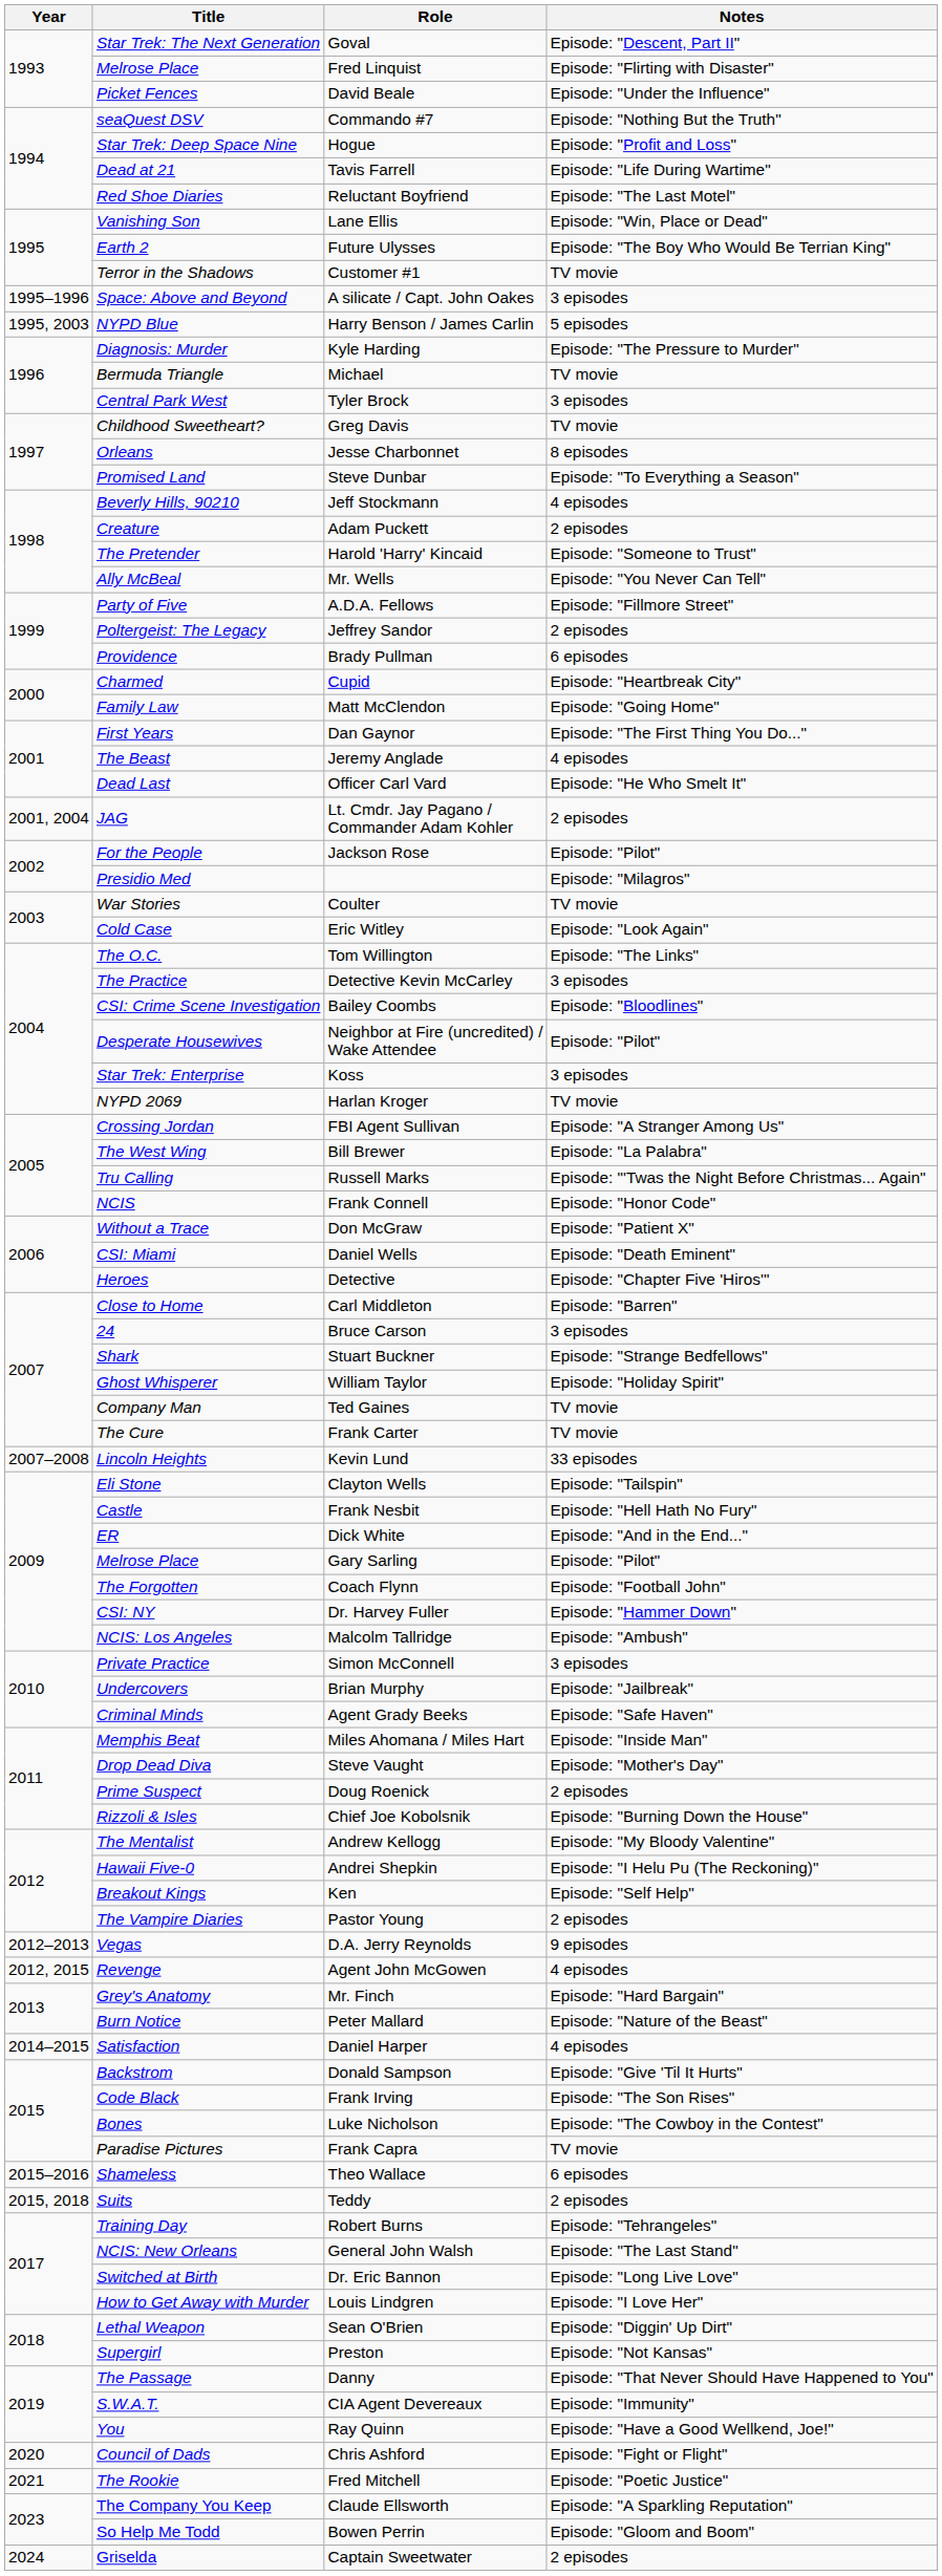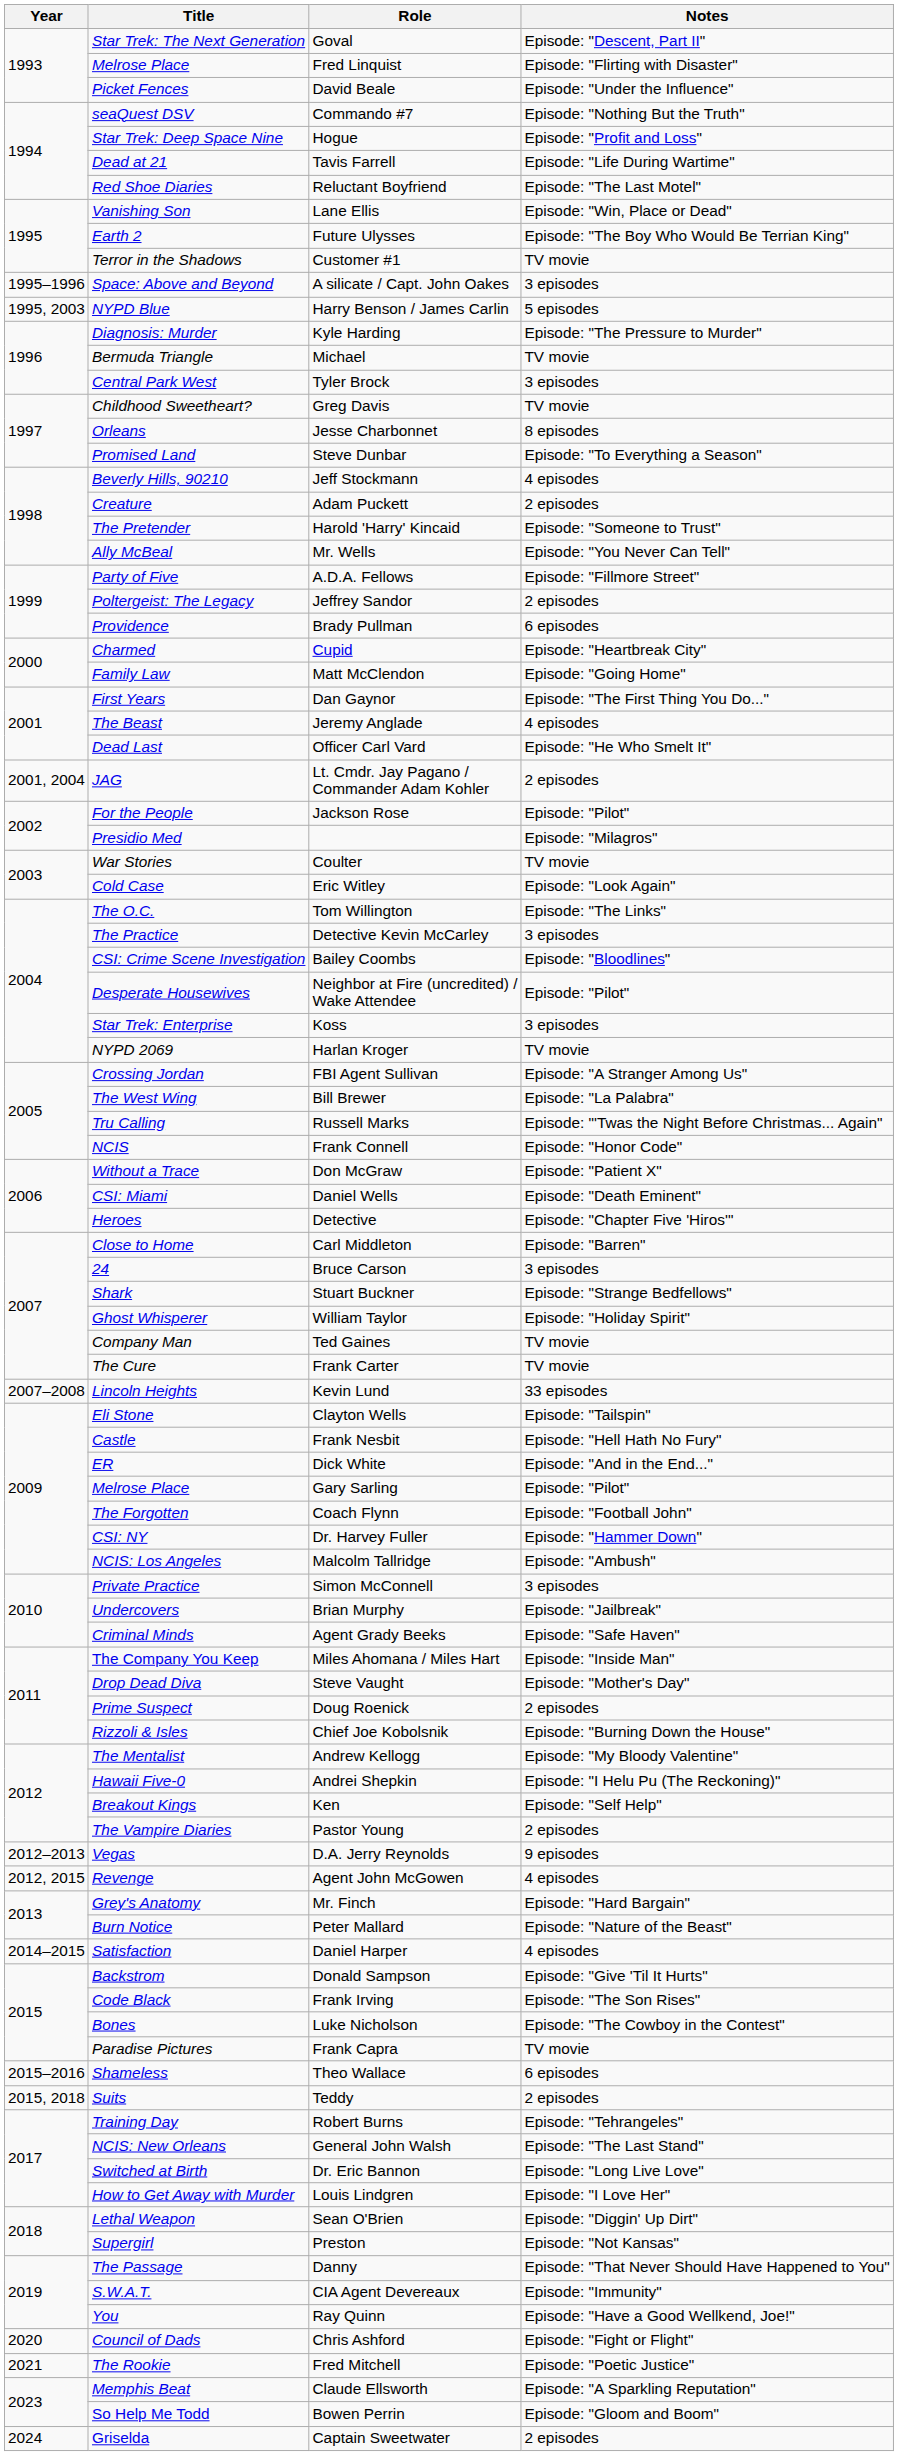 <table class="wikitable sortable">
 <tr>
 <th>Year</th>
 <th>Title</th>
 <th>Role</th>
 <th class="unsortable">Notes</th>
 </tr>
 <tr>
 <td rowspan="3">1993</td>
 <td><em><a href='#'>Star Trek: The Next Generation</a></em></td>
 <td>Goval</td>
 <td>Episode: "<a href='#'>Descent, Part II</a>"</td>
 </tr>
 <tr>
 <td><em><a href='#'>Melrose Place</a></em></td>
 <td>Fred Linquist</td>
 <td>Episode: "Flirting with Disaster"</td>
 </tr>
 <tr>
 <td><em><a href='#'>Picket Fences</a></em></td>
 <td>David Beale</td>
 <td>Episode: "Under the Influence"</td>
 </tr>
 <tr>
 <td rowspan="4">1994</td>
 <td><em><a href='#'>seaQuest DSV</a></em></td>
 <td>Commando #7</td>
 <td>Episode: "Nothing But the Truth"</td>
 </tr>
 <tr>
 <td><em><a href='#'>Star Trek: Deep Space Nine</a></em></td>
 <td>Hogue</td>
 <td>Episode: "<a href='#'>Profit and Loss</a>"</td>
 </tr>
 <tr>
 <td><em><a href='#'>Dead at 21</a></em></td>
 <td>Tavis Farrell</td>
 <td>Episode: "Life During Wartime"</td>
 </tr>
 <tr>
 <td><em><a href='#'>Red Shoe Diaries</a></em></td>
 <td>Reluctant Boyfriend</td>
 <td>Episode: "The Last Motel"</td>
 </tr>
 <tr>
 <td rowspan="3">1995</td>
 <td><em><a href='#'>Vanishing Son</a></em></td>
 <td>Lane Ellis</td>
 <td>Episode: "Win, Place or Dead"</td>
 </tr>
 <tr>
 <td><em><a href='#'>Earth 2</a></em></td>
 <td>Future Ulysses</td>
 <td>Episode: "The Boy Who Would Be Terrian King"</td>
 </tr>
 <tr>
 <td><em>Terror in the Shadows</em></td>
 <td>Customer #1</td>
 <td>TV movie</td>
 </tr>
 <tr>
 <td>1995–1996</td>
 <td><em><a href='#'>Space: Above and Beyond</a></em></td>
 <td>A silicate / Capt. John Oakes</td>
 <td>3 episodes</td>
 </tr>
 <tr>
 <td>1995, 2003</td>
 <td><em><a href='#'>NYPD Blue</a></em></td>
 <td>Harry Benson / James Carlin</td>
 <td>5 episodes</td>
 </tr>
 <tr>
 <td rowspan="3">1996</td>
 <td><em><a href='#'>Diagnosis: Murder</a></em></td>
 <td>Kyle Harding</td>
 <td>Episode: "The Pressure to Murder"</td>
 </tr>
 <tr>
 <td><em>Bermuda Triangle</em></td>
 <td>Michael</td>
 <td>TV movie</td>
 </tr>
 <tr>
 <td><em><a href='#'>Central Park West</a></em></td>
 <td>Tyler Brock</td>
 <td>3 episodes</td>
 </tr>
 <tr>
 <td rowspan="3">1997</td>
 <td><em>Childhood Sweetheart?</em></td>
 <td>Greg Davis</td>
 <td>TV movie</td>
 </tr>
 <tr>
 <td><em><a href='#'>Orleans</a></em></td>
 <td>Jesse Charbonnet</td>
 <td>8 episodes</td>
 </tr>
 <tr>
 <td><em><a href='#'>Promised Land</a></em></td>
 <td>Steve Dunbar</td>
 <td>Episode: "To Everything a Season"</td>
 </tr>
 <tr>
 <td rowspan="4">1998</td>
 <td><em><a href='#'>Beverly Hills, 90210</a></em></td>
 <td>Jeff Stockmann</td>
 <td>4 episodes</td>
 </tr>
 <tr>
 <td><em><a href='#'>Creature</a></em></td>
 <td>Adam Puckett</td>
 <td>2 episodes</td>
 </tr>
 <tr>
 <td><em><a href='#'>The Pretender</a></em></td>
 <td>Harold 'Harry' Kincaid</td>
 <td>Episode: "Someone to Trust"</td>
 </tr>
 <tr>
 <td><em><a href='#'>Ally McBeal</a></em></td>
 <td>Mr. Wells</td>
 <td>Episode: "You Never Can Tell"</td>
 </tr>
 <tr>
 <td rowspan="3">1999</td>
 <td><em><a href='#'>Party of Five</a></em></td>
 <td>A.D.A. Fellows</td>
 <td>Episode: "Fillmore Street"</td>
 </tr>
 <tr>
 <td><em><a href='#'>Poltergeist: The Legacy</a></em></td>
 <td>Jeffrey Sandor</td>
 <td>2 episodes</td>
 </tr>
 <tr>
 <td><em><a href='#'>Providence</a></em></td>
 <td>Brady Pullman</td>
 <td>6 episodes</td>
 </tr>
 <tr>
 <td rowspan="2">2000</td>
 <td><em><a href='#'>Charmed</a></em></td>
 <td><a href='#'>Cupid</a></td>
 <td>Episode: "Heartbreak City"</td>
 </tr>
 <tr>
 <td><em><a href='#'>Family Law</a></em></td>
 <td>Matt McClendon</td>
 <td>Episode: "Going Home"</td>
 </tr>
 <tr>
 <td rowspan="3">2001</td>
 <td><em><a href='#'>First Years</a></em></td>
 <td>Dan Gaynor</td>
 <td>Episode: "The First Thing You Do..."</td>
 </tr>
 <tr>
 <td><em><a href='#'>The Beast</a></em></td>
 <td>Jeremy Anglade</td>
 <td>4 episodes</td>
 </tr>
 <tr>
 <td><em><a href='#'>Dead Last</a></em></td>
 <td>Officer Carl Vard</td>
 <td>Episode: "He Who Smelt It"</td>
 </tr>
 <tr>
 <td>2001, 2004</td>
 <td><em><a href='#'>JAG</a></em></td>
 <td>Lt. Cmdr. Jay Pagano /<br>Commander Adam Kohler</td>
 <td>2 episodes</td>
 </tr>
 <tr>
 <td rowspan="2">2002</td>
 <td><em><a href='#'>For the People</a></em></td>
 <td>Jackson Rose</td>
 <td>Episode: "Pilot"</td>
 </tr>
 <tr>
 <td><em><a href='#'>Presidio Med</a></em></td>
 <td></td>
 <td>Episode: "Milagros"</td>
 </tr>
 <tr>
 <td rowspan="2">2003</td>
 <td><em>War Stories</em></td>
 <td>Coulter</td>
 <td>TV movie</td>
 </tr>
 <tr>
 <td><em><a href='#'>Cold Case</a></em></td>
 <td>Eric Witley</td>
 <td>Episode: "Look Again"</td>
 </tr>
 <tr>
 <td rowspan="6">2004</td>
 <td><em><a href='#'>The O.C.</a></em></td>
 <td>Tom Willington</td>
 <td>Episode: "The Links"</td>
 </tr>
 <tr>
 <td><em><a href='#'>The Practice</a></em></td>
 <td>Detective Kevin McCarley</td>
 <td>3 episodes</td>
 </tr>
 <tr>
 <td><em><a href='#'>CSI: Crime Scene Investigation</a></em></td>
 <td>Bailey Coombs</td>
 <td>Episode: "<a href='#'>Bloodlines</a>"</td>
 </tr>
 <tr>
 <td><em><a href='#'>Desperate Housewives</a></em></td>
 <td>Neighbor at Fire (uncredited) /<br>Wake Attendee</td>
 <td>Episode: "Pilot"</td>
 </tr>
 <tr>
 <td><em><a href='#'>Star Trek: Enterprise</a></em></td>
 <td>Koss</td>
 <td>3 episodes</td>
 </tr>
 <tr>
 <td><em>NYPD 2069</em></td>
 <td>Harlan Kroger</td>
 <td>TV movie</td>
 </tr>
 <tr>
 <td rowspan="4">2005</td>
 <td><em><a href='#'>Crossing Jordan</a></em></td>
 <td>FBI Agent Sullivan</td>
 <td>Episode: "A Stranger Among Us"</td>
 </tr>
 <tr>
 <td><em><a href='#'>The West Wing</a></em></td>
 <td>Bill Brewer</td>
 <td>Episode: "La Palabra"</td>
 </tr>
 <tr>
 <td><em><a href='#'>Tru Calling</a></em></td>
 <td>Russell Marks</td>
 <td>Episode: "'Twas the Night Before Christmas... Again"</td>
 </tr>
 <tr>
 <td><em><a href='#'>NCIS</a></em></td>
 <td>Frank Connell</td>
 <td>Episode: "Honor Code"</td>
 </tr>
 <tr>
 <td rowspan="3">2006</td>
 <td><em><a href='#'>Without a Trace</a></em></td>
 <td>Don McGraw</td>
 <td>Episode: "Patient X"</td>
 </tr>
 <tr>
 <td><em><a href='#'>CSI: Miami</a></em></td>
 <td>Daniel Wells</td>
 <td>Episode: "Death Eminent"</td>
 </tr>
 <tr>
 <td><em><a href='#'>Heroes</a></em></td>
 <td>Detective</td>
 <td>Episode: "Chapter Five 'Hiros'"</td>
 </tr>
 <tr>
 <td rowspan="6">2007</td>
 <td><em><a href='#'>Close to Home</a></em></td>
 <td>Carl Middleton</td>
 <td>Episode: "Barren"</td>
 </tr>
 <tr>
 <td><em><a href='#'>24</a></em></td>
 <td>Bruce Carson</td>
 <td>3 episodes</td>
 </tr>
 <tr>
 <td><em><a href='#'>Shark</a></em></td>
 <td>Stuart Buckner</td>
 <td>Episode: "Strange Bedfellows"</td>
 </tr>
 <tr>
 <td><em><a href='#'>Ghost Whisperer</a></em></td>
 <td>William Taylor</td>
 <td>Episode: "Holiday Spirit"</td>
 </tr>
 <tr>
 <td><em>Company Man</em></td>
 <td>Ted Gaines</td>
 <td>TV movie</td>
 </tr>
 <tr>
 <td><em>The Cure</em></td>
 <td>Frank Carter</td>
 <td>TV movie</td>
 </tr>
 <tr>
 <td>2007–2008</td>
 <td><em><a href='#'>Lincoln Heights</a></em></td>
 <td>Kevin Lund</td>
 <td>33 episodes</td>
 </tr>
 <tr>
 <td rowspan="7">2009</td>
 <td><em><a href='#'>Eli Stone</a></em></td>
 <td>Clayton Wells</td>
 <td>Episode: "Tailspin"</td>
 </tr>
 <tr>
 <td><em><a href='#'>Castle</a></em></td>
 <td>Frank Nesbit</td>
 <td>Episode: "Hell Hath No Fury"</td>
 </tr>
 <tr>
 <td><em><a href='#'>ER</a></em></td>
 <td>Dick White</td>
 <td>Episode: "And in the End..."</td>
 </tr>
 <tr>
 <td><em><a href='#'>Melrose Place</a></em></td>
 <td>Gary Sarling</td>
 <td>Episode: "Pilot"</td>
 </tr>
 <tr>
 <td><em><a href='#'>The Forgotten</a></em></td>
 <td>Coach Flynn</td>
 <td>Episode: "Football John"</td>
 </tr>
 <tr>
 <td><em><a href='#'>CSI: NY</a></em></td>
 <td>Dr. Harvey Fuller</td>
 <td>Episode: "<a href='#'>Hammer Down</a>"</td>
 </tr>
 <tr>
 <td><em><a href='#'>NCIS: Los Angeles</a></em></td>
 <td>Malcolm Tallridge</td>
 <td>Episode: "Ambush"</td>
 </tr>
 <tr>
 <td rowspan="3">2010</td>
 <td><em><a href='#'>Private Practice</a></em></td>
 <td>Simon McConnell</td>
 <td>3 episodes</td>
 </tr>
 <tr>
 <td><em><a href='#'>Undercovers</a></em></td>
 <td>Brian Murphy</td>
 <td>Episode: "Jailbreak"</td>
 </tr>
 <tr>
 <td><em><a href='#'>Criminal Minds</a></em></td>
 <td>Agent Grady Beeks</td>
 <td>Episode: "Safe Haven"</td>
 </tr>
 <tr>
 <td rowspan="4">2011</td>
-<td><em><a href='#'>Memphis Beat</a></em></td>
+<td></em><a href='#'>The Company You Keep</a><em></td>
 <td>Miles Ahomana / Miles Hart</td>
 <td>Episode: "Inside Man"</td>
 </tr>
 <tr>
 <td><em><a href='#'>Drop Dead Diva</a></em></td>
 <td>Steve Vaught</td>
 <td>Episode: "Mother's Day"</td>
 </tr>
 <tr>
 <td><em><a href='#'>Prime Suspect</a></em></td>
 <td>Doug Roenick</td>
 <td>2 episodes</td>
 </tr>
 <tr>
 <td><em><a href='#'>Rizzoli & Isles</a></em></td>
 <td>Chief Joe Kobolsnik</td>
 <td>Episode: "Burning Down the House"</td>
 </tr>
 <tr>
 <td rowspan="4">2012</td>
 <td><em><a href='#'>The Mentalist</a></em></td>
 <td>Andrew Kellogg</td>
 <td>Episode: "My Bloody Valentine"</td>
 </tr>
 <tr>
 <td><em><a href='#'>Hawaii Five-0</a></em></td>
 <td>Andrei Shepkin</td>
 <td>Episode: "I Helu Pu (The Reckoning)"</td>
 </tr>
 <tr>
 <td><em><a href='#'>Breakout Kings</a></em></td>
 <td>Ken</td>
 <td>Episode: "Self Help"</td>
 </tr>
 <tr>
 <td><em><a href='#'>The Vampire Diaries</a></em></td>
 <td>Pastor Young</td>
 <td>2 episodes</td>
 </tr>
 <tr>
 <td>2012–2013</td>
 <td><em><a href='#'>Vegas</a></em></td>
 <td>D.A. Jerry Reynolds</td>
 <td>9 episodes</td>
 </tr>
 <tr>
 <td>2012, 2015</td>
 <td><em><a href='#'>Revenge</a></em></td>
 <td>Agent John McGowen</td>
 <td>4 episodes</td>
 </tr>
 <tr>
 <td rowspan="2">2013</td>
 <td><em><a href='#'>Grey's Anatomy</a></em></td>
 <td>Mr. Finch</td>
 <td>Episode: "Hard Bargain"</td>
 </tr>
 <tr>
 <td><em><a href='#'>Burn Notice</a></em></td>
 <td>Peter Mallard</td>
 <td>Episode: "Nature of the Beast"</td>
 </tr>
 <tr>
 <td>2014–2015</td>
 <td><em><a href='#'>Satisfaction</a></em></td>
 <td>Daniel Harper</td>
 <td>4 episodes</td>
 </tr>
 <tr>
 <td rowspan="4">2015</td>
 <td><em><a href='#'>Backstrom</a></em></td>
 <td>Donald Sampson</td>
 <td>Episode: "Give 'Til It Hurts"</td>
 </tr>
 <tr>
 <td><em><a href='#'>Code Black</a></em></td>
 <td>Frank Irving</td>
 <td>Episode: "The Son Rises"</td>
 </tr>
 <tr>
 <td><em><a href='#'>Bones</a></em></td>
 <td>Luke Nicholson</td>
 <td>Episode: "The Cowboy in the Contest"</td>
 </tr>
 <tr>
 <td><em>Paradise Pictures</em></td>
 <td>Frank Capra</td>
 <td>TV movie</td>
 </tr>
 <tr>
 <td>2015–2016</td>
 <td><em><a href='#'>Shameless</a></em></td>
 <td>Theo Wallace</td>
 <td>6 episodes</td>
 </tr>
 <tr>
 <td>2015, 2018</td>
 <td><em><a href='#'>Suits</a></em></td>
 <td>Teddy</td>
 <td>2 episodes</td>
 </tr>
 <tr>
 <td rowspan="4">2017</td>
 <td><em><a href='#'>Training Day</a></em></td>
 <td>Robert Burns</td>
 <td>Episode: "Tehrangeles"</td>
 </tr>
 <tr>
 <td><em><a href='#'>NCIS: New Orleans</a></em></td>
 <td>General John Walsh</td>
 <td>Episode: "The Last Stand"</td>
 </tr>
 <tr>
 <td><em><a href='#'>Switched at Birth</a></em></td>
 <td>Dr. Eric Bannon</td>
 <td>Episode: "Long Live Love"</td>
 </tr>
 <tr>
 <td><em><a href='#'>How to Get Away with Murder</a></em></td>
 <td>Louis Lindgren</td>
 <td>Episode: "I Love Her"</td>
 </tr>
 <tr>
 <td rowspan="2">2018</td>
 <td><em><a href='#'>Lethal Weapon</a></em></td>
 <td>Sean O'Brien</td>
 <td>Episode: "Diggin' Up Dirt"</td>
 </tr>
 <tr>
 <td><em><a href='#'>Supergirl</a></em></td>
 <td>Preston</td>
 <td>Episode: "Not Kansas"</td>
 </tr>
 <tr>
 <td rowspan="3">2019</td>
 <td><em><a href='#'>The Passage</a></em></td>
 <td>Danny</td>
 <td>Episode: "That Never Should Have Happened to You"</td>
 </tr>
 <tr>
 <td><em><a href='#'>S.W.A.T.</a></em></td>
 <td>CIA Agent Devereaux</td>
 <td>Episode: "Immunity"</td>
 </tr>
 <tr>
 <td><em><a href='#'>You</a></em></td>
 <td>Ray Quinn</td>
 <td>Episode: "Have a Good Wellkend, Joe!"</td>
 </tr>
 <tr>
 <td>2020</td>
 <td><em><a href='#'>Council of Dads</a></em></td>
 <td>Chris Ashford</td>
 <td>Episode: "Fight or Flight"</td>
 </tr>
 <tr>
 <td>2021</td>
 <td><em><a href='#'>The Rookie</a></td>
 <td>Fred Mitchell</td>
 <td>Episode: "Poetic Justice"</td>
 </tr>
 <tr>
 <td rowspan="2">2023</td>
-<td></em><a href='#'>The Company You Keep</a><em></td>
+<td><em><a href='#'>Memphis Beat</a></em></td>
 <td>Claude Ellsworth</td>
 <td>Episode: "A Sparkling Reputation"</td>
 </tr>
 <tr>
 <td></em><a href='#'>So Help Me Todd</a><em></td>
 <td>Bowen Perrin</td>
 <td>Episode: "Gloom and Boom"</td>
 </tr>
 <tr>
 <td>2024</td>
 <td></em><a href='#'>Griselda</a><em></td>
 <td>Captain Sweetwater</td>
 <td>2 episodes</td>
 </tr>
 </table>
